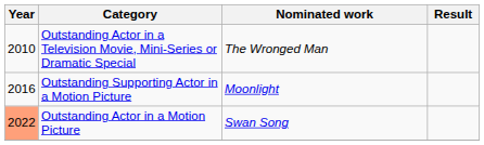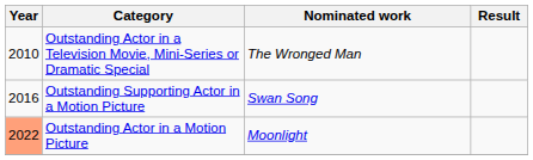 <table class=wikitable>
 <tr>
 <th scope="col" style="width:1em;">Year</th>
 <th scope="col" style="width:33em;">Category</th>
 <th scope="col" style="width:39em;">Nominated work</th>
 <th scope="col" style="width:5em;">Result</th>
 </tr>
 <tr>
 <td>2010</td>
 <td><a href='#'>Outstanding Actor in a Television Movie, Mini-Series or Dramatic Special</a></td>
 <td><em>The Wronged Man</em></td>
 <td></td>
 </tr>
 <tr>
 <td>2016</td>
 <td><a href='#'>Outstanding Supporting Actor in a Motion Picture</a></td>
-<td><em><a href='#'>Moonlight</a></em></td>
+<td><em><a href='#'>Swan Song</a></em></td>
 <td></td>
 </tr>
 <tr>
 <td style="background: lightsalmon;">2022</td>
 <td><a href='#'>Outstanding Actor in a Motion Picture</a></td>
-<td><em><a href='#'>Swan Song</a></em></td>
+<td><em><a href='#'>Moonlight</a></em></td>
 <td></td>
 </tr>
 <tr>
 </tr>
 </table>
